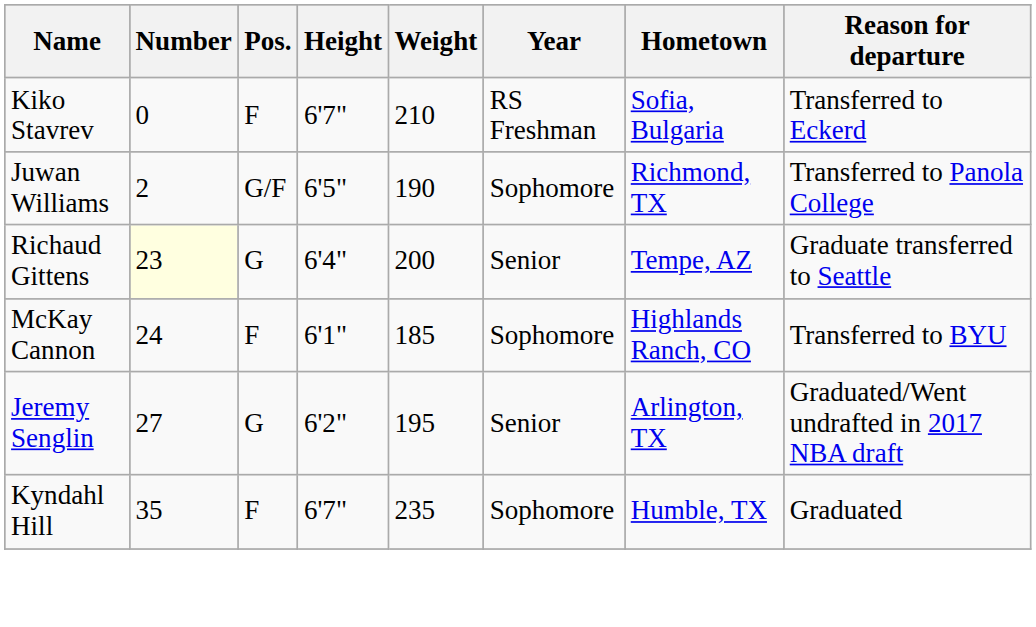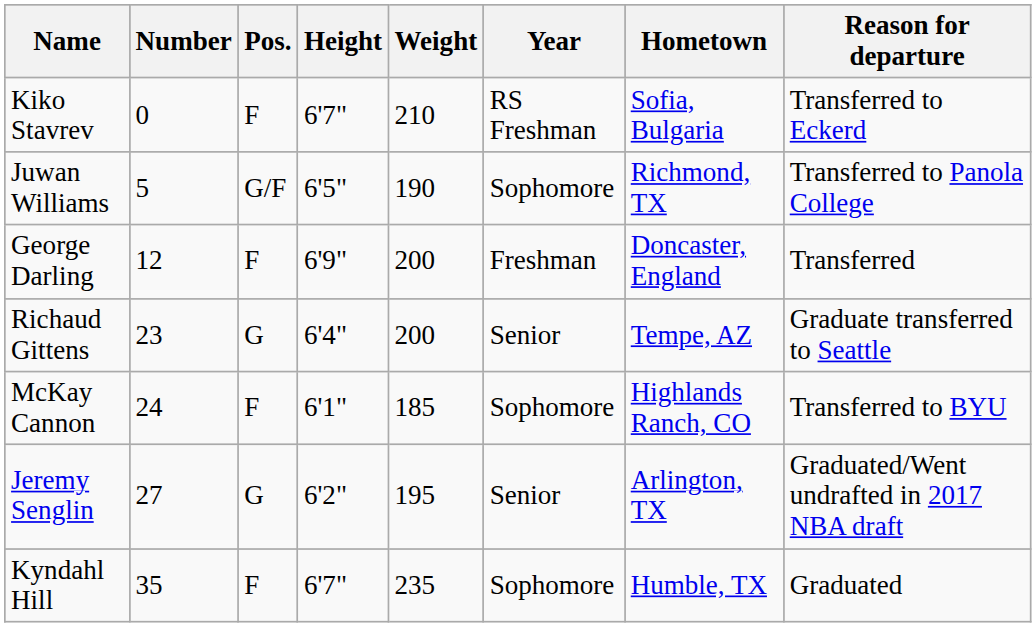 <table class="wikitable sortable" border="1">
 <tr>
 <th>Name</th>
 <th>Number</th>
 <th>Pos.</th>
 <th>Height</th>
 <th>Weight</th>
 <th>Year</th>
 <th>Hometown</th>
 <th class="unsortable">Reason for departure</th>
 </tr>
 <tr>
 <td>Kiko Stavrev</td>
 <td>0</td>
 <td>F</td>
 <td>6'7"</td>
 <td>210</td>
 <td>RS Freshman</td>
 <td><a href='#'>Sofia, Bulgaria</a></td>
 <td>Transferred to <a href='#'>Eckerd</a></td>
 </tr>
 <tr>
 <td>Juwan Williams</td>
-<td>2</td>
+<td>5</td>
 <td>G/F</td>
 <td>6'5"</td>
 <td>190</td>
 <td>Sophomore</td>
 <td><a href='#'>Richmond, TX</a></td>
 <td>Transferred to <a href='#'>Panola College</a></td>
 </tr>
 <tr>
+<td>George Darling</td>
+<td>12</td>
+<td>F</td>
+<td>6'9"</td>
+<td>200</td>
+<td>Freshman</td>
+<td><a href='#'>Doncaster, England</a></td>
+<td>Transferred</td>
+</tr>
+<tr>
 <td>Richaud Gittens</td>
-<td style="background: lightyellow;">23</td>
+<td>23</td>
 <td>G</td>
 <td>6'4"</td>
 <td>200</td>
 <td>Senior</td>
 <td><a href='#'>Tempe, AZ</a></td>
 <td>Graduate transferred to <a href='#'>Seattle</a></td>
 </tr>
 <tr>
 <td>McKay Cannon</td>
 <td>24</td>
 <td>F</td>
 <td>6'1"</td>
 <td>185</td>
 <td>Sophomore</td>
 <td><a href='#'>Highlands Ranch, CO</a></td>
 <td>Transferred to <a href='#'>BYU</a></td>
 </tr>
 <tr>
 <td><a href='#'>Jeremy Senglin</a></td>
 <td>27</td>
 <td>G</td>
 <td>6'2"</td>
 <td>195</td>
 <td>Senior</td>
 <td><a href='#'>Arlington, TX</a></td>
 <td>Graduated/Went undrafted in <a href='#'>2017 NBA draft</a></td>
 </tr>
 <tr>
 <td>Kyndahl Hill</td>
 <td>35</td>
 <td>F</td>
 <td>6'7"</td>
 <td>235</td>
 <td>Sophomore</td>
 <td><a href='#'>Humble, TX</a></td>
 <td>Graduated</td>
 </tr>
 </table>
